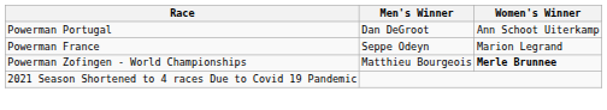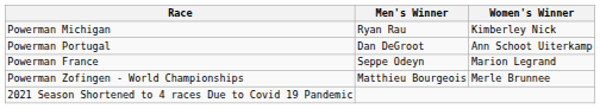 <table class="wikitable">
 <tr>
 <th>Race</th>
 <th>Men's Winner</th>
 <th>Women's Winner</th>
+</tr>
+<tr>
+<td> Powerman Michigan</td>
+<td> Ryan Rau</td>
+<td> Kimberley Nick</td>
 </tr>
 <tr>
 <td> Powerman Portugal</td>
 <td> Dan DeGroot</td>
 <td> Ann Schoot Uiterkamp</td>
 </tr>
 <tr>
 <td>   Powerman France</td>
 <td> Seppe Odeyn</td>
 <td> Marion Legrand</td>
 </tr>
 <tr>
 <td> Powerman Zofingen - World Championships</td>
 <td> Matthieu Bourgeois</td>
-<td><strong> Merle Brunnee</strong></td>
+<td> Merle Brunnee</td>
 </tr>
 <tr>
 <td>2021 Season Shortened to 4 races Due to Covid 19 Pandemic</td>
 </tr>
 </table>
